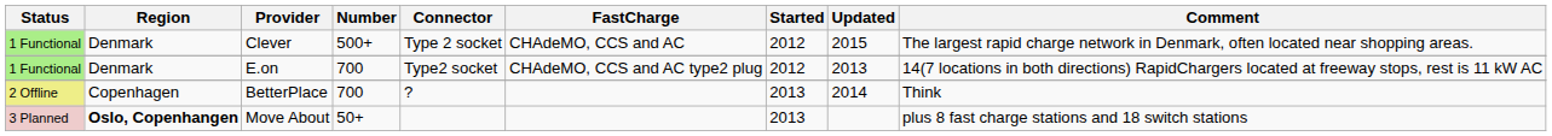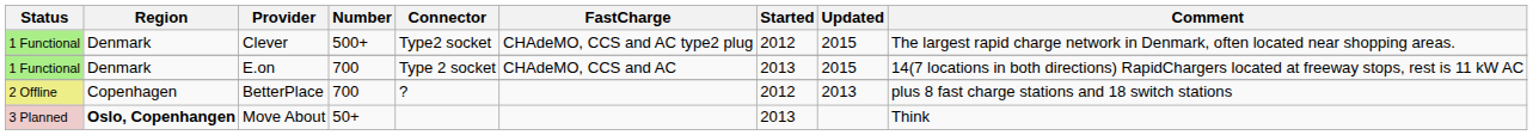 <table class="wikitable sortable" style="clear:both;">
 <tr>
 <th>Status</th>
 <th>Region</th>
 <th>Provider</th>
 <th>Number</th>
 <th>Connector</th>
 <th>FastCharge</th>
 <th>Started</th>
 <th>Updated</th>
 <th>Comment</th>
 </tr>
 <tr>
 <td style="background: #AE8"><small>1 Functional</small></td>
 <td>Denmark</td>
 <td>Clever</td>
 <td>500+</td>
-<td>Type 2 socket</td>
-<td>CHAdeMO, CCS and AC</td>
+<td>Type2 socket</td>
+<td>CHAdeMO, CCS and AC type2 plug</td>
 <td>2012</td>
 <td>2015</td>
 <td>The largest rapid charge network in Denmark, often located near shopping areas.</td>
 </tr>
 <tr>
 </tr>
 <tr>
 <td style="background: #AE8"><small>1 Functional</small></td>
 <td>Denmark</td>
 <td>E.on</td>
 <td>700</td>
-<td>Type2 socket</td>
-<td>CHAdeMO, CCS and AC type2 plug</td>
-<td>2012</td>
+<td>Type 2 socket</td>
+<td>CHAdeMO, CCS and AC</td>
 <td>2013</td>
+<td>2015</td>
 <td>14(7 locations in both directions) RapidChargers located at freeway stops, rest is 11 kW AC</td>
 </tr>
 <tr>
 </tr>
 <tr>
 <td style="background: #EE8"><small>2 Offline</small></td>
 <td>Copenhagen</td>
 <td>BetterPlace</td>
 <td>700</td>
 <td>?</td>
 <td></td>
+<td>2012</td>
 <td>2013</td>
-<td>2014</td>
-<td>Think</td>
+<td>plus 8 fast charge stations and 18 switch stations</td>
 </tr>
 <tr>
 <td style="background: #ECC"><small>3 Planned</small></td>
 <td><strong>Oslo, Copenhangen</strong></td>
 <td>Move About</td>
 <td>50+</td>
 <td></td>
 <td></td>
 <td>2013</td>
 <td></td>
-<td>plus 8 fast charge stations and 18 switch stations</td>
+<td>Think</td>
 </tr>
 </table>
